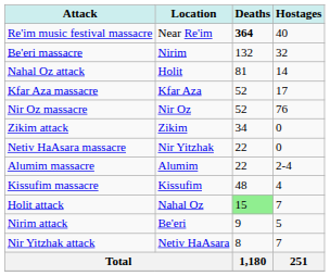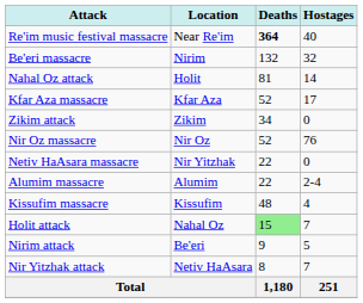 <table class="wikitable">
 <tr>
 <th style="background:#CCEEEE">Attack</th>
 <th style="background:#CCEEEE">Location</th>
 <th style="background:#CCEEEE">Deaths</th>
 <th style="background:#CCEEEE">Hostages</th>
 </tr>
 <tr>
 <td><a href='#'>Re'im music festival massacre</a></td>
 <td> Near <a href='#'>Re'im</a></td>
 <td><strong>364</strong></td>
 <td>40</td>
 </tr>
 <tr>
 <td><a href='#'>Be'eri massacre</a></td>
 <td> <a href='#'>Nirim</a></td>
 <td>132</td>
 <td>32</td>
 </tr>
 <tr>
 <td><a href='#'>Nahal Oz attack</a></td>
 <td> <a href='#'>Holit</a></td>
 <td>81</td>
 <td>14</td>
 </tr>
 <tr>
 <td><a href='#'>Kfar Aza massacre</a></td>
 <td> <a href='#'>Kfar Aza</a></td>
 <td>52</td>
 <td>17</td>
 </tr>
 <tr>
+<td><a href='#'>Zikim attack</a></td>
+<td> <a href='#'>Zikim</a></td>
+<td>34</td>
+<td>0</td>
+</tr>
+<tr>
 <td><a href='#'>Nir Oz massacre</a></td>
 <td> <a href='#'>Nir Oz</a></td>
 <td>52</td>
 <td>76</td>
-</tr>
-<tr>
-<td><a href='#'>Zikim attack</a></td>
-<td> <a href='#'>Zikim</a></td>
-<td>34</td>
-<td>0</td>
 </tr>
 <tr>
 <td><a href='#'>Netiv HaAsara massacre</a></td>
 <td> <a href='#'>Nir Yitzhak</a></td>
 <td>22</td>
 <td>0</td>
 </tr>
 <tr>
 <td><a href='#'>Alumim massacre</a></td>
 <td> <a href='#'>Alumim</a></td>
 <td>22</td>
 <td>2-4</td>
 </tr>
 <tr>
 <td><a href='#'>Kissufim massacre</a></td>
 <td> <a href='#'>Kissufim</a></td>
 <td>48</td>
 <td>4</td>
 </tr>
 <tr>
 <td><a href='#'>Holit attack</a></td>
 <td> <a href='#'>Nahal Oz</a></td>
 <td style="background: lightgreen;">15</td>
 <td>7</td>
 </tr>
 <tr>
 <td><a href='#'>Nirim attack</a></td>
 <td> <a href='#'>Be'eri</a></td>
 <td>9</td>
 <td>5</td>
 </tr>
 <tr>
 <td><a href='#'>Nir Yitzhak attack</a></td>
 <td> <a href='#'>Netiv HaAsara</a></td>
 <td>8</td>
 <td>7</td>
 </tr>
 <tr>
 <th colspan="2">Total</th>
 <th>1,180</th>
 <th>251</th>
 </tr>
 <tr>
 </tr>
 </table>
